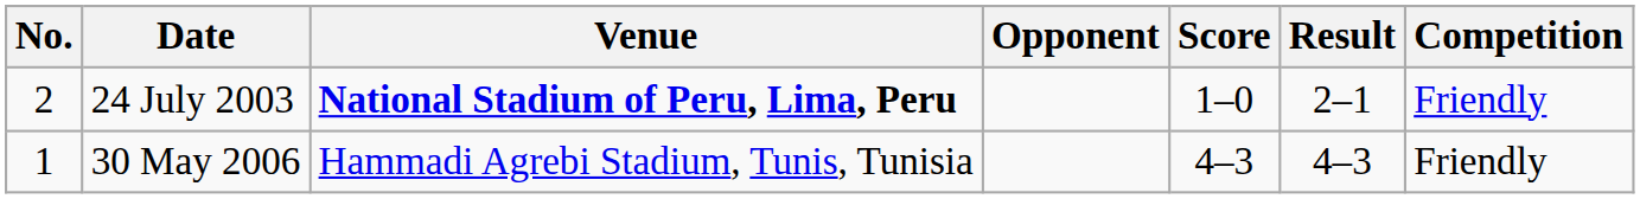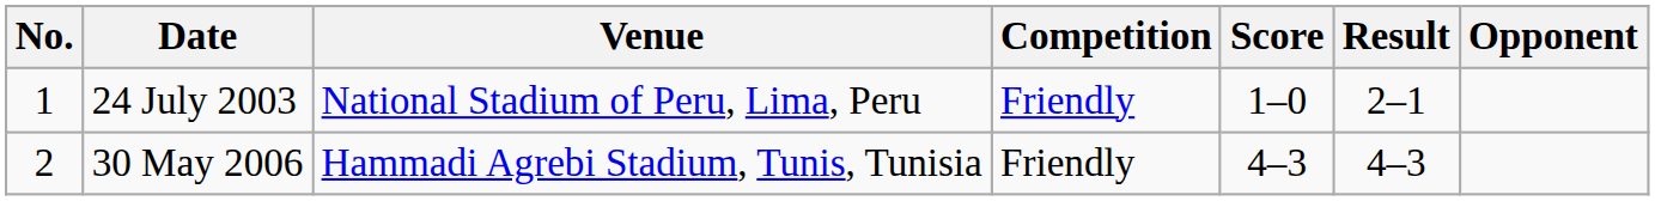 <table class="wikitable sortable">
 <tr>
 <th scope="col">No.</th>
 <th scope="col">Date</th>
 <th scope="col">Venue</th>
-<th scope="col">Opponent</th>
+<th scope="col">Competition</th>
 <th scope="col">Score</th>
 <th scope="col">Result</th>
-<th scope="col">Competition</th>
+<th scope="col">Opponent</th>
+</tr>
+<tr>
+<td align="center">1</td>
+<td>24 July 2003</td>
+<td><a href='#'>National Stadium of Peru</a>, <a href='#'>Lima</a>, Peru</td>
+<td><a href='#'>Friendly</a></td>
+<td align="center">1–0</td>
+<td align="center">2–1</td>
+<td></td>
 </tr>
 <tr>
 <td align="center">2</td>
-<td>24 July 2003</td>
-<td><strong><a href='#'>National Stadium of Peru</a>, <a href='#'>Lima</a>, Peru</strong></td>
-<td></td>
-<td align="center">1–0</td>
-<td align="center">2–1</td>
-<td><a href='#'>Friendly</a></td>
-</tr>
-<tr>
-<td align="center">1</td>
 <td>30 May 2006</td>
 <td><a href='#'>Hammadi Agrebi Stadium</a>, <a href='#'>Tunis</a>, Tunisia</td>
-<td></td>
+<td>Friendly</td>
 <td align="center">4–3</td>
 <td align="center">4–3</td>
-<td>Friendly</td>
+<td></td>
 </tr>
 </table>
